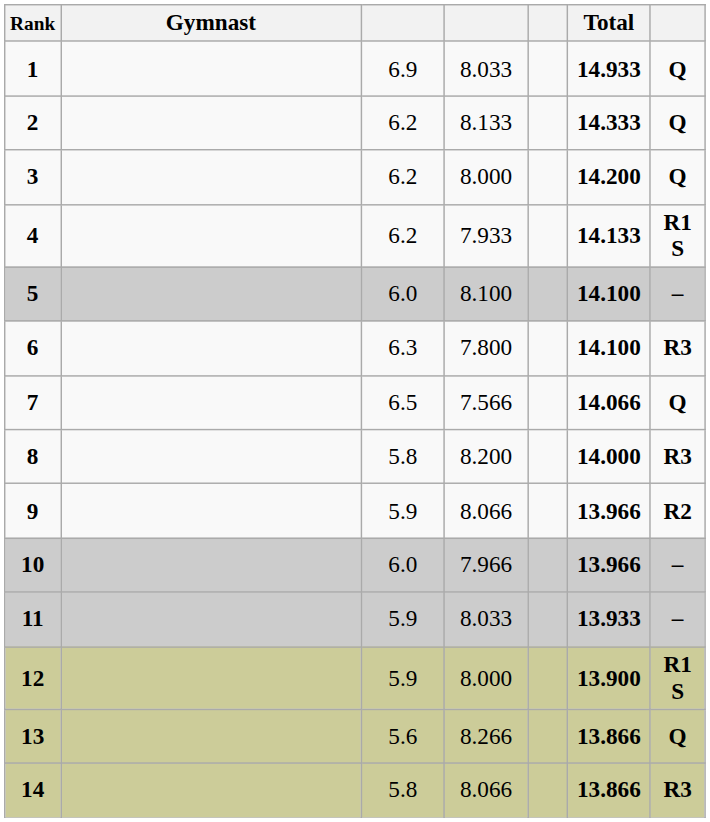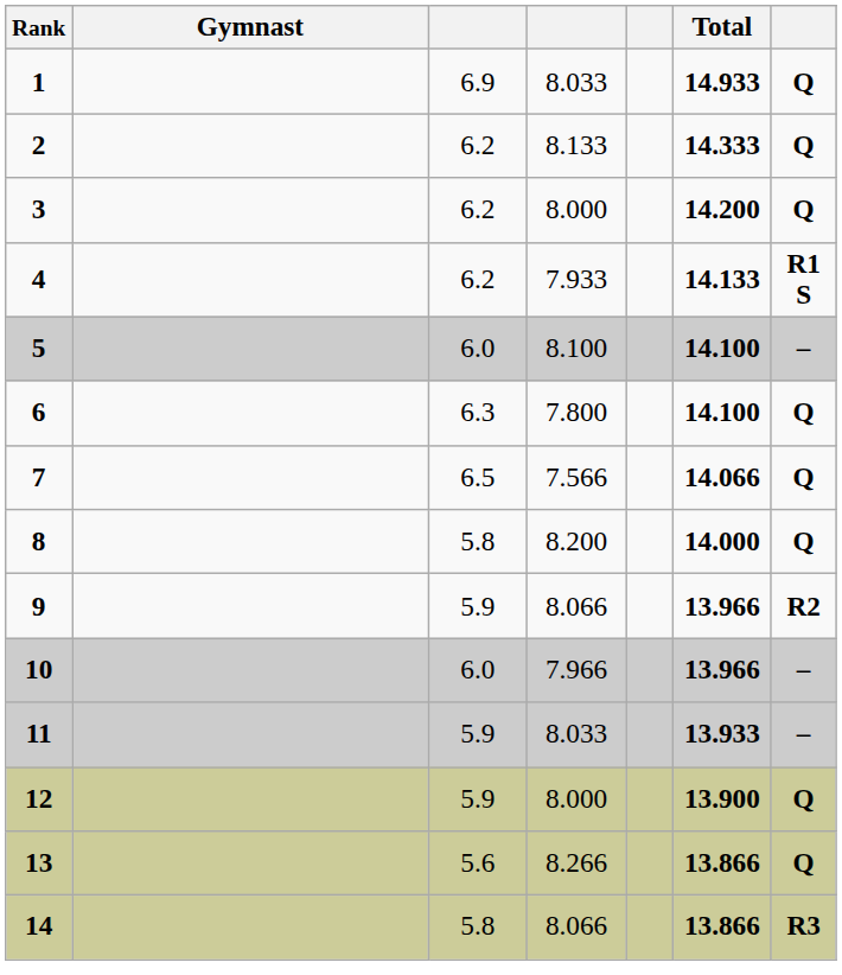 <table style="text-align:center;" class="wikitable sortable">
 <tr>
 <th scope="col" style="width:15px;"><small>Rank</small></th>
 <th scope="col" style="width:200px;">Gymnast</th>
 <th scope="col" style="width:50px;"><small></small></th>
 <th scope="col" style="width:50px;"><small></small></th>
 <th scope="col" style="width:20px;"><small></small></th>
 <th scope="col" style="width:50px;">Total</th>
 <th scope="col" style="width:30px;"></th>
 </tr>
 <tr>
 <td scope="row" style="text-align:center"><strong>1</strong></td>
 <td style="height:30px; text-align:left;"></td>
 <td>6.9</td>
 <td>8.033</td>
 <td></td>
 <td><strong>14.933</strong></td>
 <td><strong>Q</strong></td>
 </tr>
 <tr>
 <td scope="row" style="text-align:center"><strong>2</strong></td>
 <td style="height:30px; text-align:left;"></td>
 <td>6.2</td>
 <td>8.133</td>
 <td></td>
 <td><strong>14.333</strong></td>
 <td><strong>Q</strong></td>
 </tr>
 <tr>
 <td scope="row" style="text-align:center"><strong>3</strong></td>
 <td style="height:30px; text-align:left;"></td>
 <td>6.2</td>
 <td>8.000</td>
 <td></td>
 <td><strong>14.200</strong></td>
 <td><strong>Q</strong></td>
 </tr>
 <tr>
 <td scope="row" style="text-align:center"><strong>4</strong></td>
 <td style="height:30px; text-align:left;"></td>
 <td>6.2</td>
 <td>7.933</td>
 <td></td>
 <td><strong>14.133</strong></td>
 <td><strong>R1 S</strong></td>
 </tr>
 <tr style="background:#cccccc;">
 <td scope="row" style="text-align:center"><strong>5</strong></td>
 <td style="height:30px; text-align:left;"></td>
 <td>6.0</td>
 <td>8.100</td>
 <td></td>
 <td><strong>14.100</strong></td>
 <td><strong>–</strong></td>
 </tr>
 <tr>
 <td scope="row" style="text-align:center"><strong>6</strong></td>
 <td style="height:30px; text-align:left;"></td>
 <td>6.3</td>
 <td>7.800</td>
 <td></td>
 <td><strong>14.100</strong></td>
-<td><strong>R3</strong></td>
+<td><strong>Q</strong></td>
 </tr>
 <tr>
 <td scope="row" style="text-align:center"><strong>7</strong></td>
 <td style="height:30px; text-align:left;"></td>
 <td>6.5</td>
 <td>7.566</td>
 <td></td>
 <td><strong>14.066</strong></td>
 <td><strong>Q</strong></td>
 </tr>
 <tr>
 <td scope="row" style="text-align:center"><strong>8</strong></td>
 <td style="height:30px; text-align:left;"></td>
 <td>5.8</td>
 <td>8.200</td>
 <td></td>
 <td><strong>14.000</strong></td>
-<td><strong>R3</strong></td>
+<td><strong>Q</strong></td>
 </tr>
 <tr>
 <td scope="row" style="text-align:center"><strong>9</strong></td>
 <td style="height:30px; text-align:left;"></td>
 <td>5.9</td>
 <td>8.066</td>
 <td></td>
 <td><strong>13.966</strong></td>
 <td><strong>R2</strong></td>
 </tr>
 <tr style="background:#cccccc;">
 <td scope="row" style="text-align:center"><strong>10</strong></td>
 <td style="height:30px; text-align:left;"></td>
 <td>6.0</td>
 <td>7.966</td>
 <td></td>
 <td><strong>13.966</strong></td>
 <td><strong>–</strong></td>
 </tr>
 <tr style="background:#cccccc;">
 <td scope="row" style="text-align:center"><strong>11</strong></td>
 <td style="height:30px; text-align:left;"></td>
 <td>5.9</td>
 <td>8.033</td>
 <td></td>
 <td><strong>13.933</strong></td>
 <td><strong>–</strong></td>
 </tr>
 <tr style="background:#cccc99;">
 <td scope="row" style="text-align:center"><strong>12</strong></td>
 <td style="height:30px; text-align:left;"></td>
 <td>5.9</td>
 <td>8.000</td>
 <td></td>
 <td><strong>13.900</strong></td>
-<td><strong>R1 S</strong></td>
+<td><strong>Q</strong></td>
 </tr>
 <tr style="background:#cccc99;">
 <td scope="row" style="text-align:center"><strong>13</strong></td>
 <td style="height:30px; text-align:left;"></td>
 <td>5.6</td>
 <td>8.266</td>
 <td></td>
 <td><strong>13.866</strong></td>
 <td><strong>Q</strong></td>
 </tr>
 <tr style="background:#cccc99;">
 <td scope="row" style="text-align:center"><strong>14</strong></td>
 <td style="height:30px; text-align:left;"></td>
 <td>5.8</td>
 <td>8.066</td>
 <td></td>
 <td><strong>13.866</strong></td>
 <td><strong>R3</strong></td>
 </tr>
 </table>
